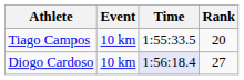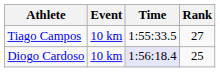 <table class=wikitable style="font-size:90%;">
 <tr>
 <th>Athlete</th>
 <th>Event</th>
 <th>Time</th>
 <th>Rank</th>
 </tr>
 <tr style="text-align:center">
 <td style="text-align:left"><a href='#'>Tiago Campos</a></td>
 <td style="text-align:left"><a href='#'>10 km</a></td>
 <td>1:55:33.5</td>
-<td>20</td>
+<td>27</td>
 </tr>
 <tr style="text-align:center">
 <td style="text-align:left"><a href='#'>Diogo Cardoso</a></td>
 <td style="text-align:left"><a href='#'>10 km</a></td>
 <td style="background: lavender;">1:56:18.4</td>
-<td>27</td>
+<td>25</td>
 </tr>
 </table>
